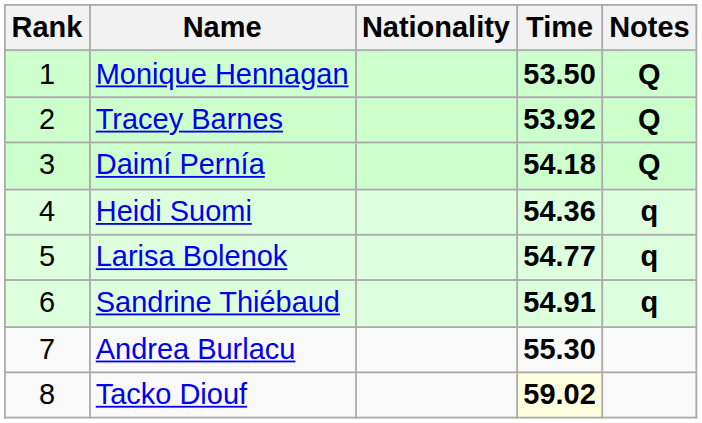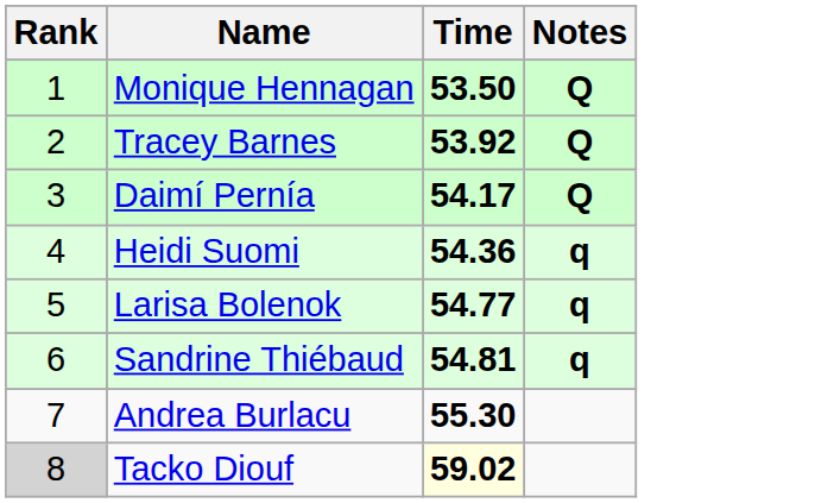 <table class="wikitable sortable" style="text-align:center">
 <tr>
 <th>Rank</th>
 <th>Name</th>
-<th>Nationality</th>
 <th>Time</th>
 <th>Notes</th>
 </tr>
 <tr bgcolor=ccffcc>
 <td>1</td>
 <td align=left><a href='#'>Monique Hennagan</a></td>
-<td align=left></td>
 <td><strong>53.50</strong></td>
 <td><strong>Q</strong></td>
 </tr>
 <tr bgcolor=ccffcc>
 <td>2</td>
 <td align=left><a href='#'>Tracey Barnes</a></td>
-<td align=left></td>
 <td><strong>53.92</strong></td>
 <td><strong>Q</strong></td>
 </tr>
 <tr bgcolor=ccffcc>
 <td>3</td>
 <td align=left><a href='#'>Daimí Pernía</a></td>
-<td align=left></td>
-<td><strong>54.18</strong></td>
+<td><strong>54.17</strong></td>
 <td><strong>Q</strong></td>
 </tr>
 <tr bgcolor=ddffdd>
 <td>4</td>
 <td align=left><a href='#'>Heidi Suomi</a></td>
-<td align=left></td>
 <td><strong>54.36</strong></td>
 <td><strong>q</strong></td>
 </tr>
 <tr bgcolor=ddffdd>
 <td>5</td>
 <td align=left><a href='#'>Larisa Bolenok</a></td>
-<td align=left></td>
 <td><strong>54.77</strong></td>
 <td><strong>q</strong></td>
 </tr>
 <tr bgcolor=ddffdd>
 <td>6</td>
 <td align=left><a href='#'>Sandrine Thiébaud</a></td>
-<td align=left></td>
-<td><strong>54.91</strong></td>
+<td><strong>54.81</strong></td>
 <td><strong>q</strong></td>
 </tr>
 <tr>
 <td>7</td>
 <td align=left><a href='#'>Andrea Burlacu</a></td>
-<td align=left></td>
 <td><strong>55.30</strong></td>
 <td></td>
 </tr>
 <tr>
-<td>8</td>
+<td style="background: lightgrey;">8</td>
 <td align=left><a href='#'>Tacko Diouf</a></td>
-<td align=left></td>
 <td style="background: lightyellow;"><strong>59.02</strong></td>
 <td></td>
 </tr>
 </table>
